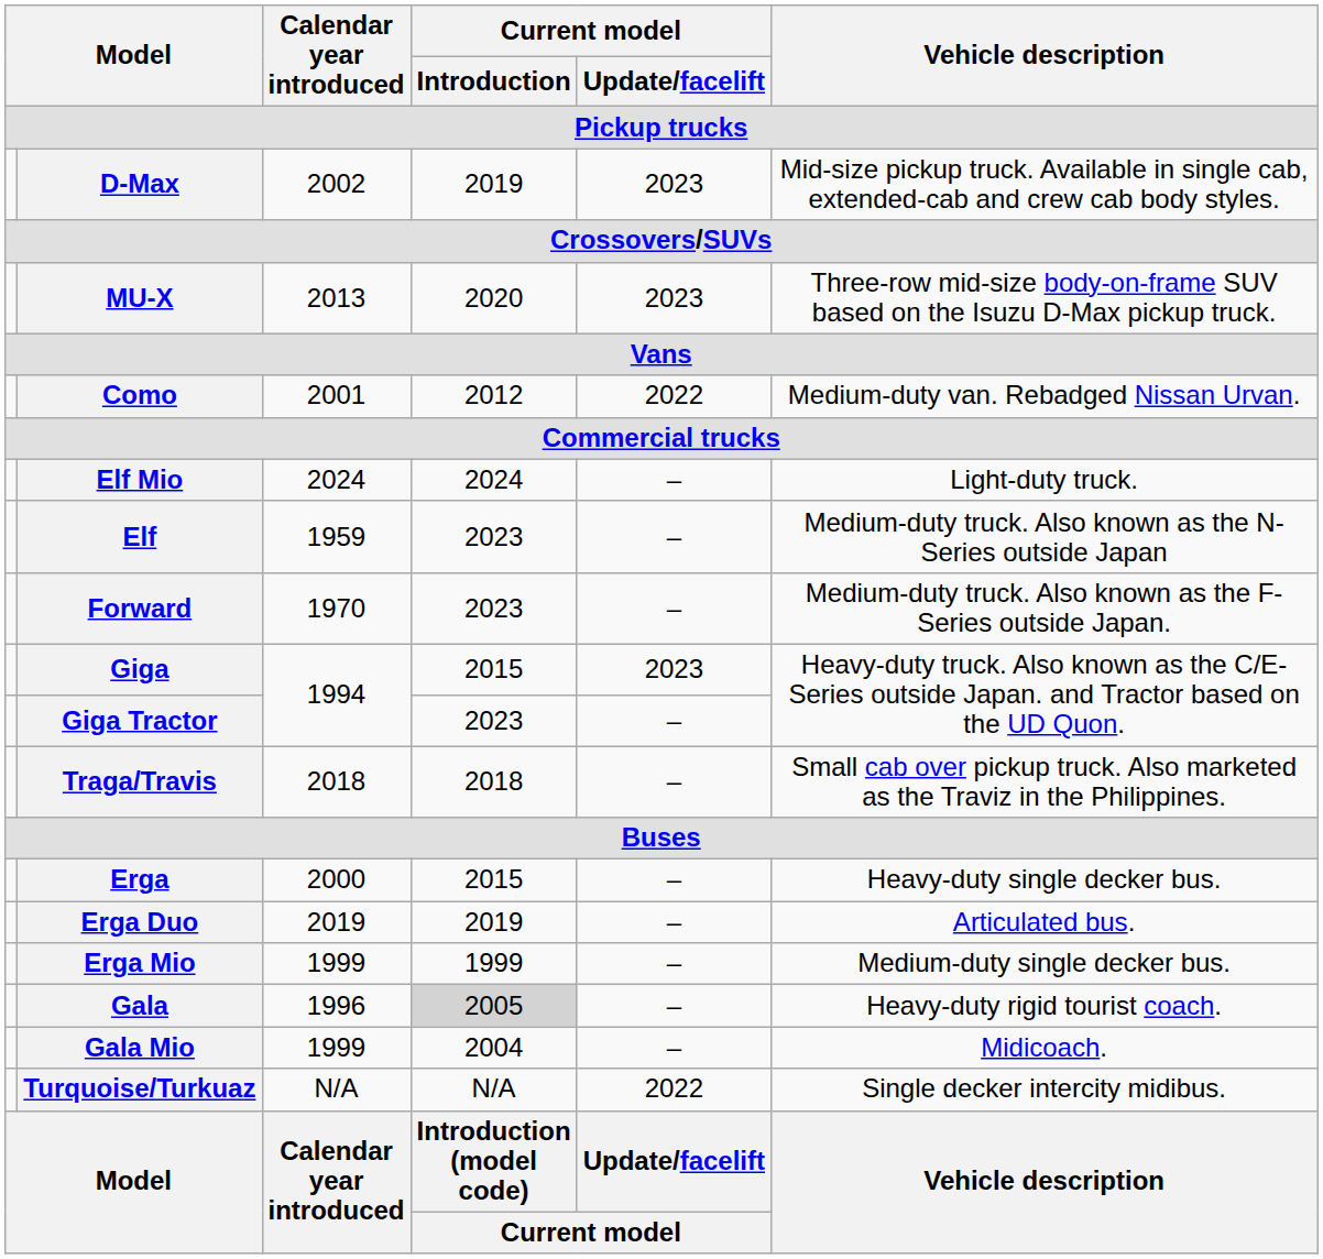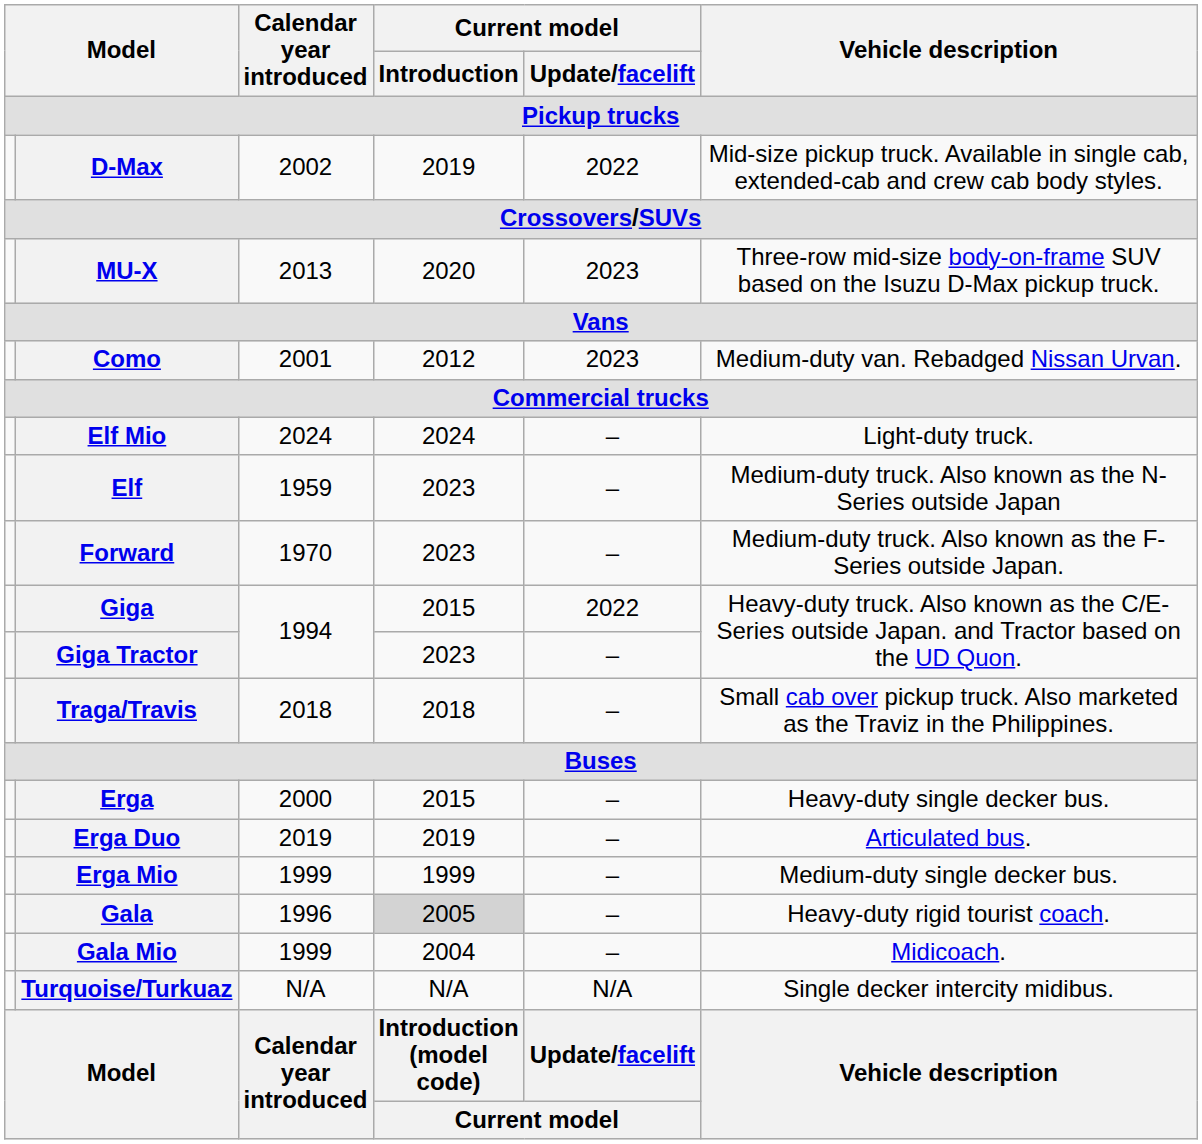 <table class="wikitable" style="text-align: center; width: 90%">
 <tr>
 <th colspan="2" rowspan="2">Model</th>
 <th rowspan="2" width="9%">Calendar year<br>introduced</th>
 <th scope="col" colspan=2>Current model</th>
 <th rowspan="2" width="50%" cellpadding="32px">Vehicle description</th>
 </tr>
 <tr>
 <th width="9%">Introduction</th>
 <th width="9%">Update/<a href='#'>facelift</a></th>
 </tr>
 <tr>
 <td style="background-color:#e0e0e0;" colspan="7"><strong><a href='#'>Pickup trucks</a></strong></td>
 </tr>
 <tr>
 <td></td>
 <th><a href='#'>D-Max</a></th>
 <td>2002</td>
 <td>2019</td>
-<td>2023</td>
+<td>2022</td>
 <td>Mid-size pickup truck. Available in single cab, extended-cab and crew cab body styles.</td>
 </tr>
 <tr>
 <td style="background-color:#e0e0e0;" colspan="7"><strong><a href='#'>Crossovers</a>/<a href='#'>SUVs</a></strong></td>
 </tr>
 <tr>
 <td></td>
 <th><a href='#'>MU-X</a></th>
 <td>2013</td>
 <td>2020</td>
 <td>2023</td>
 <td>Three-row mid-size <a href='#'>body-on-frame</a> SUV based on the Isuzu D-Max pickup truck.</td>
 </tr>
 <tr>
 <td style="background-color:#e0e0e0;" colspan="7"><strong><a href='#'>Vans</a></strong></td>
 </tr>
 <tr>
 <td></td>
 <th><a href='#'>Como</a></th>
 <td>2001</td>
 <td>2012</td>
-<td>2022</td>
+<td>2023</td>
 <td>Medium-duty van. Rebadged <a href='#'>Nissan Urvan</a>.</td>
 </tr>
 <tr>
 <td style="background-color:#e0e0e0;" colspan="7"><strong><a href='#'>Commercial trucks</a></strong></td>
 </tr>
 <tr>
 <td></td>
 <th><a href='#'>Elf Mio</a></th>
 <td>2024</td>
 <td>2024</td>
 <td>–</td>
 <td>Light-duty truck.</td>
 </tr>
 <tr>
 <td></td>
 <th><a href='#'>Elf</a></th>
 <td>1959</td>
 <td>2023</td>
 <td>–</td>
 <td>Medium-duty truck. Also known as the N-Series outside Japan</td>
 </tr>
 <tr>
 <td></td>
 <th><a href='#'>Forward</a></th>
 <td>1970</td>
 <td>2023</td>
 <td>–</td>
 <td>Medium-duty truck. Also known as the F-Series outside Japan.</td>
 </tr>
 <tr>
 <td></td>
 <th><a href='#'>Giga</a></th>
 <td rowspan="2">1994</td>
 <td>2015</td>
-<td>2023</td>
+<td>2022</td>
 <td rowspan="2">Heavy-duty truck. Also known as the C/E-Series outside Japan. and Tractor based on the <a href='#'>UD Quon</a>.</td>
 </tr>
 <tr>
 <td></td>
 <th><a href='#'>Giga Tractor</a></th>
 <td>2023</td>
 <td>–</td>
 </tr>
 <tr>
 <td></td>
 <th><a href='#'>Traga/Travis</a></th>
 <td>2018</td>
 <td>2018</td>
 <td>–</td>
 <td>Small <a href='#'>cab over</a> pickup truck. Also marketed as the Traviz in the Philippines.</td>
 </tr>
 <tr>
 <td style="background-color:#e0e0e0;" colspan="7"><strong><a href='#'>Buses</a></strong></td>
 </tr>
 <tr>
 <td></td>
 <th><a href='#'>Erga</a></th>
 <td>2000</td>
 <td>2015</td>
 <td>–</td>
 <td>Heavy-duty single decker bus.</td>
 </tr>
 <tr>
 <td></td>
 <th><a href='#'>Erga Duo</a></th>
 <td>2019</td>
 <td>2019</td>
 <td>–</td>
 <td><a href='#'>Articulated bus</a>.</td>
 </tr>
 <tr>
 <td></td>
 <th><a href='#'>Erga Mio</a></th>
 <td>1999</td>
 <td>1999</td>
 <td>–</td>
 <td>Medium-duty single decker bus.</td>
 </tr>
 <tr>
 <td></td>
 <th><a href='#'>Gala</a></th>
 <td>1996</td>
 <td style="background: lightgrey;">2005</td>
 <td>–</td>
 <td>Heavy-duty rigid tourist <a href='#'>coach</a>.</td>
 </tr>
 <tr>
 <td></td>
 <th><a href='#'>Gala Mio</a></th>
 <td>1999</td>
 <td>2004</td>
 <td>–</td>
 <td><a href='#'>Midicoach</a>.</td>
 </tr>
 <tr>
 <td></td>
 <th><a href='#'>Turquoise/Turkuaz</a></th>
 <td>N/A</td>
 <td>N/A</td>
-<td>2022</td>
+<td>N/A</td>
 <td>Single decker intercity midibus.</td>
 </tr>
 <tr>
 <th colspan="2" rowspan="2">Model</th>
 <th rowspan="2">Calendar year<br>introduced</th>
 <th>Introduction (model code)</th>
 <th>Update/<a href='#'>facelift</a></th>
 <th rowspan="2">Vehicle description</th>
 </tr>
 <tr>
 <th colspan="2">Current model</th>
 </tr>
 </table>
